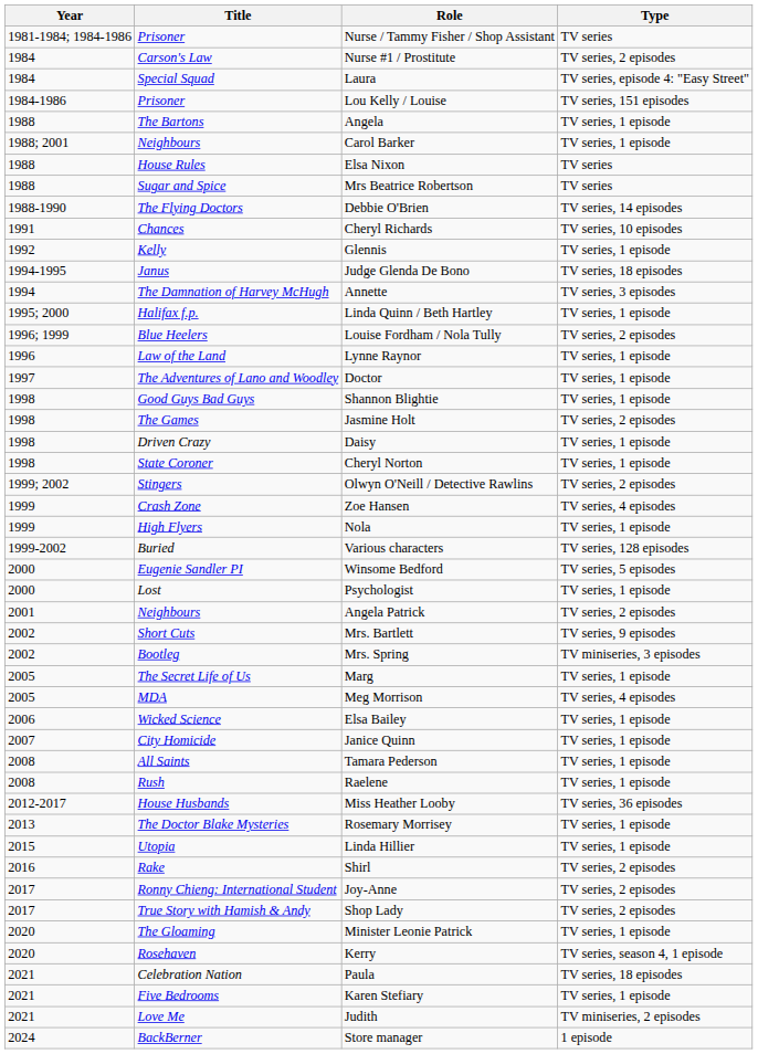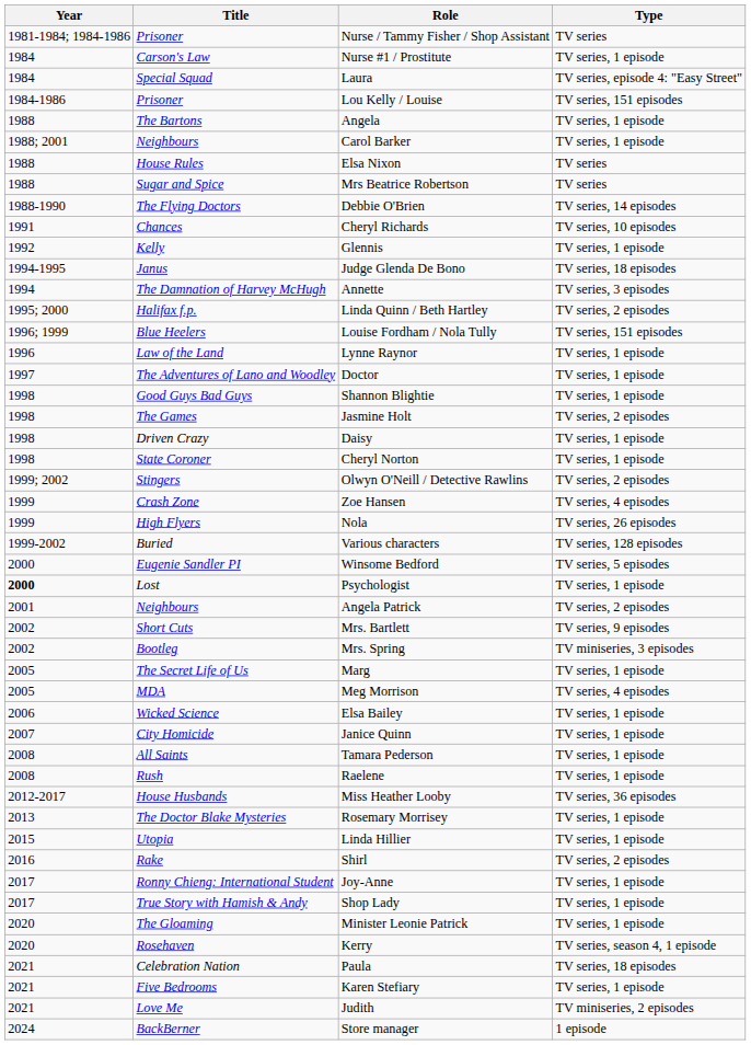 <table class="wikitable">
 <tr>
 <th>Year</th>
 <th>Title</th>
 <th>Role</th>
 <th>Type</th>
 </tr>
 <tr>
 <td>1981-1984; 1984-1986</td>
 <td><em><a href='#'>Prisoner</a></em></td>
 <td>Nurse / Tammy Fisher / Shop Assistant</td>
 <td>TV series</td>
 </tr>
 <tr>
 <td>1984</td>
 <td><em><a href='#'>Carson's Law</a></em></td>
 <td>Nurse #1 / Prostitute</td>
-<td>TV series, 2 episodes</td>
+<td>TV series, 1 episode</td>
 </tr>
 <tr>
 <td>1984</td>
 <td><em><a href='#'>Special Squad</a></em></td>
 <td>Laura</td>
 <td>TV series, episode 4: "Easy Street"</td>
 </tr>
 <tr>
 <td>1984-1986</td>
 <td><em><a href='#'>Prisoner</a></em></td>
 <td>Lou Kelly / Louise</td>
 <td>TV series, 151 episodes</td>
 </tr>
 <tr>
 <td>1988</td>
 <td><em><a href='#'>The Bartons</a></em></td>
 <td>Angela</td>
 <td>TV series, 1 episode</td>
 </tr>
 <tr>
 <td>1988; 2001</td>
 <td><em><a href='#'>Neighbours</a></em></td>
 <td>Carol Barker</td>
 <td>TV series, 1 episode</td>
 </tr>
 <tr>
 <td>1988</td>
 <td><em><a href='#'>House Rules</a></em></td>
 <td>Elsa Nixon</td>
 <td>TV series</td>
 </tr>
 <tr>
 <td>1988</td>
 <td><em><a href='#'>Sugar and Spice</a></em></td>
 <td>Mrs Beatrice Robertson</td>
 <td>TV series</td>
 </tr>
 <tr>
 <td>1988-1990</td>
 <td><em><a href='#'>The Flying Doctors</a></em></td>
 <td>Debbie O'Brien</td>
 <td>TV series, 14 episodes</td>
 </tr>
 <tr>
 <td>1991</td>
 <td><em><a href='#'>Chances</a></em></td>
 <td>Cheryl Richards</td>
 <td>TV series, 10 episodes</td>
 </tr>
 <tr>
 <td>1992</td>
 <td><em><a href='#'>Kelly</a></em></td>
 <td>Glennis</td>
 <td>TV series, 1 episode</td>
 </tr>
 <tr>
 <td>1994-1995</td>
 <td><em><a href='#'>Janus</a></em> </td>
 <td>Judge Glenda De Bono</td>
 <td>TV series, 18 episodes</td>
 </tr>
 <tr>
 <td>1994</td>
 <td><em><a href='#'>The Damnation of Harvey McHugh</a></em></td>
 <td>Annette</td>
 <td>TV series, 3 episodes</td>
 </tr>
 <tr>
 <td>1995; 2000</td>
 <td><em><a href='#'>Halifax f.p.</a></em></td>
 <td>Linda Quinn / Beth Hartley</td>
-<td>TV series, 1 episode</td>
+<td>TV series, 2 episodes</td>
 </tr>
 <tr>
 <td>1996; 1999</td>
 <td><em><a href='#'>Blue Heelers</a></em></td>
 <td>Louise Fordham / Nola Tully</td>
-<td>TV series, 2 episodes</td>
+<td>TV series, 151 episodes</td>
 </tr>
 <tr>
 <td>1996</td>
 <td><em><a href='#'>Law of the Land</a></em></td>
 <td>Lynne Raynor</td>
 <td>TV series, 1 episode</td>
 </tr>
 <tr>
 <td>1997</td>
 <td><em><a href='#'>The Adventures of Lano and Woodley</a></em></td>
 <td>Doctor</td>
 <td>TV series, 1 episode</td>
 </tr>
 <tr>
 <td>1998</td>
 <td><em><a href='#'>Good Guys Bad Guys</a></em></td>
 <td>Shannon Blightie</td>
 <td>TV series, 1 episode</td>
 </tr>
 <tr>
 <td>1998</td>
 <td><em><a href='#'>The Games</a></em></td>
 <td>Jasmine Holt</td>
 <td>TV series, 2 episodes</td>
 </tr>
 <tr>
 <td>1998</td>
 <td><em>Driven Crazy</em></td>
 <td>Daisy</td>
 <td>TV series, 1 episode</td>
 </tr>
 <tr>
 <td>1998</td>
 <td><em><a href='#'>State Coroner</a></em></td>
 <td>Cheryl Norton</td>
 <td>TV series, 1 episode</td>
 </tr>
 <tr>
 <td>1999; 2002</td>
 <td><em><a href='#'>Stingers</a></em></td>
 <td>Olwyn O'Neill / Detective Rawlins</td>
 <td>TV series, 2 episodes</td>
 </tr>
 <tr>
 <td>1999</td>
 <td><em><a href='#'>Crash Zone</a></em></td>
 <td>Zoe Hansen</td>
 <td>TV series, 4 episodes</td>
 </tr>
 <tr>
 <td>1999</td>
 <td><em><a href='#'>High Flyers</a></em></td>
 <td>Nola</td>
-<td>TV series, 1 episode</td>
+<td>TV series, 26 episodes</td>
 </tr>
 <tr>
 <td>1999-2002</td>
 <td><em>Buried</em></td>
 <td>Various characters</td>
 <td>TV series, 128 episodes</td>
 </tr>
 <tr>
 <td>2000</td>
 <td><em><a href='#'>Eugenie Sandler PI</a></em></td>
 <td>Winsome Bedford</td>
 <td>TV series, 5 episodes</td>
 </tr>
 <tr>
-<td>2000</td>
+<td><strong>2000</strong></td>
 <td><em>Lost</em></td>
 <td>Psychologist</td>
 <td>TV series, 1 episode</td>
 </tr>
 <tr>
 <td>2001</td>
 <td><em><a href='#'>Neighbours</a></em></td>
 <td>Angela Patrick</td>
 <td>TV series, 2 episodes</td>
 </tr>
 <tr>
 <td>2002</td>
 <td><em><a href='#'>Short Cuts</a></em></td>
 <td>Mrs. Bartlett</td>
 <td>TV series, 9 episodes</td>
 </tr>
 <tr>
 <td>2002</td>
 <td><em><a href='#'>Bootleg</a></em></td>
 <td>Mrs. Spring</td>
 <td>TV miniseries, 3 episodes</td>
 </tr>
 <tr>
 <td>2005</td>
 <td><em><a href='#'>The Secret Life of Us</a></em></td>
 <td>Marg</td>
 <td>TV series, 1 episode</td>
 </tr>
 <tr>
 <td>2005</td>
 <td><em><a href='#'>MDA</a></em></td>
 <td>Meg Morrison</td>
 <td>TV series, 4 episodes</td>
 </tr>
 <tr>
 <td>2006</td>
 <td><em><a href='#'>Wicked Science</a></em></td>
 <td>Elsa Bailey</td>
 <td>TV series, 1 episode</td>
 </tr>
 <tr>
 <td>2007</td>
 <td><em><a href='#'>City Homicide</a></em></td>
 <td>Janice Quinn</td>
 <td>TV series, 1 episode</td>
 </tr>
 <tr>
 <td>2008</td>
 <td><em><a href='#'>All Saints</a></em></td>
 <td>Tamara Pederson</td>
 <td>TV series, 1 episode</td>
 </tr>
 <tr>
 <td>2008</td>
 <td><em><a href='#'>Rush</a></em></td>
 <td>Raelene</td>
 <td>TV series, 1 episode</td>
 </tr>
 <tr>
 <td>2012-2017</td>
 <td><em><a href='#'>House Husbands</a></em></td>
 <td>Miss Heather Looby</td>
 <td>TV series, 36 episodes</td>
 </tr>
 <tr>
 <td>2013</td>
 <td><em><a href='#'>The Doctor Blake Mysteries</a></em></td>
 <td>Rosemary Morrisey</td>
 <td>TV series, 1 episode</td>
 </tr>
 <tr>
 <td>2015</td>
 <td><em><a href='#'>Utopia</a></em></td>
 <td>Linda Hillier</td>
 <td>TV series, 1 episode</td>
 </tr>
 <tr>
 <td>2016</td>
 <td><em><a href='#'>Rake</a></em></td>
 <td>Shirl</td>
 <td>TV series, 2 episodes</td>
 </tr>
 <tr>
 <td>2017</td>
 <td><em><a href='#'>Ronny Chieng: International Student</a></em></td>
 <td>Joy-Anne</td>
-<td>TV series, 2 episodes</td>
+<td>TV series, 1 episode</td>
 </tr>
 <tr>
 <td>2017</td>
 <td><em><a href='#'>True Story with Hamish & Andy</a></em></td>
 <td>Shop Lady</td>
-<td>TV series, 2 episodes</td>
+<td>TV series, 1 episode</td>
 </tr>
 <tr>
 <td>2020</td>
 <td><em><a href='#'>The Gloaming</a></em></td>
 <td>Minister Leonie Patrick</td>
 <td>TV series, 1 episode</td>
 </tr>
 <tr>
 <td>2020</td>
 <td><em><a href='#'>Rosehaven</a></em></td>
 <td>Kerry</td>
 <td>TV series, season 4, 1 episode</td>
 </tr>
 <tr>
 <td>2021</td>
 <td><em>Celebration Nation</em></td>
 <td>Paula</td>
 <td>TV series, 18 episodes</td>
 </tr>
 <tr>
 <td>2021</td>
 <td><em><a href='#'>Five Bedrooms</a></em></td>
 <td>Karen Stefiary</td>
 <td>TV series, 1 episode</td>
 </tr>
 <tr>
 <td>2021</td>
 <td><em><a href='#'>Love Me</a></em></td>
 <td>Judith</td>
 <td>TV miniseries, 2 episodes</td>
 </tr>
 <tr>
 <td>2024</td>
 <td><em><a href='#'>BackBerner</a></em></td>
 <td>Store manager</td>
 <td>1 episode</td>
 </tr>
 </table>
